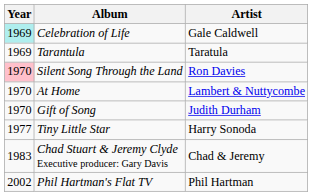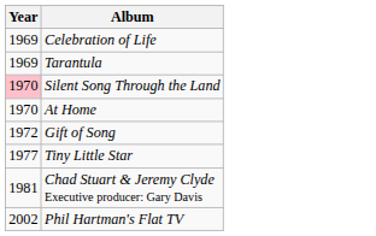 <table class="wikitable">
 <tr>
 <th>Year</th>
 <th>Album</th>
-<th>Artist</th>
 </tr>
 <tr>
-<td style="background: paleturquoise;">1969</td>
+<td>1969</td>
 <td><em>Celebration of Life</em><br></td>
-<td>Gale Caldwell</td>
 </tr>
 <tr>
 <td>1969</td>
 <td><em>Tarantula</em></td>
-<td>Taratula</td>
 </tr>
 <tr>
 <td style="background: pink;">1970</td>
 <td><em>Silent Song Through the Land</em></td>
-<td><a href='#'>Ron Davies</a></td>
 </tr>
 <tr>
 <td>1970</td>
 <td><em>At Home</em><br></td>
-<td><a href='#'>Lambert & Nuttycombe</a></td>
 </tr>
 <tr>
-<td>1970</td>
+<td>1972</td>
 <td><em>Gift of Song</em></td>
-<td><a href='#'>Judith Durham</a></td>
 </tr>
 <tr>
 <td>1977</td>
 <td><em>Tiny Little Star</em><br></td>
-<td>Harry Sonoda</td>
 </tr>
 <tr>
-<td>1983</td>
+<td>1981</td>
 <td><em>Chad Stuart & Jeremy Clyde</em><br><small>Executive producer: Gary Davis</small></td>
-<td>Chad & Jeremy</td>
 </tr>
 <tr>
 <td>2002</td>
 <td><em>Phil Hartman's Flat TV</em></td>
-<td>Phil Hartman</td>
 </tr>
 </table>
